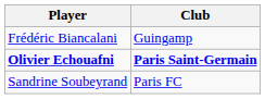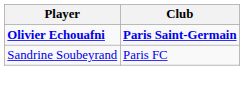 <table class="wikitable">
 <tr>
 <th>Player</th>
 <th>Club</th>
-</tr>
-<tr>
-<td> <a href='#'>Frédéric Biancalani</a></td>
-<td><a href='#'>Guingamp</a></td>
 </tr>
 <tr>
 <td> <strong><a href='#'>Olivier Echouafni</a></strong></td>
 <td><strong><a href='#'>Paris Saint-Germain</a></strong></td>
 </tr>
 <tr>
 <td> <a href='#'>Sandrine Soubeyrand</a></td>
 <td><a href='#'>Paris FC</a></td>
 </tr>
 </table>
